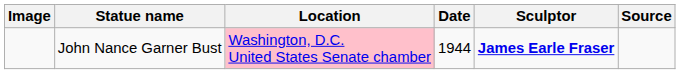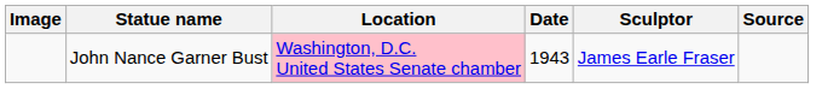 <table class="wikitable sortable">
 <tr>
 <th scope="col" class="unsortable">Image</th>
 <th scope="col">Statue name</th>
 <th scope="col">Location</th>
 <th scope="col">Date</th>
 <th scope="col">Sculptor</th>
 <th scope="col" class="unsortable">Source</th>
 </tr>
 <tr>
 <td></td>
 <td>John Nance Garner Bust</td>
 <td style="background: pink;"><a href='#'>Washington, D.C.</a><br><a href='#'>United States Senate chamber</a></td>
-<td>1944</td>
-<td><strong><a href='#'>James Earle Fraser</a></strong></td>
+<td>1943</td>
+<td><a href='#'>James Earle Fraser</a></td>
 <td></td>
 </tr>
 </table>
